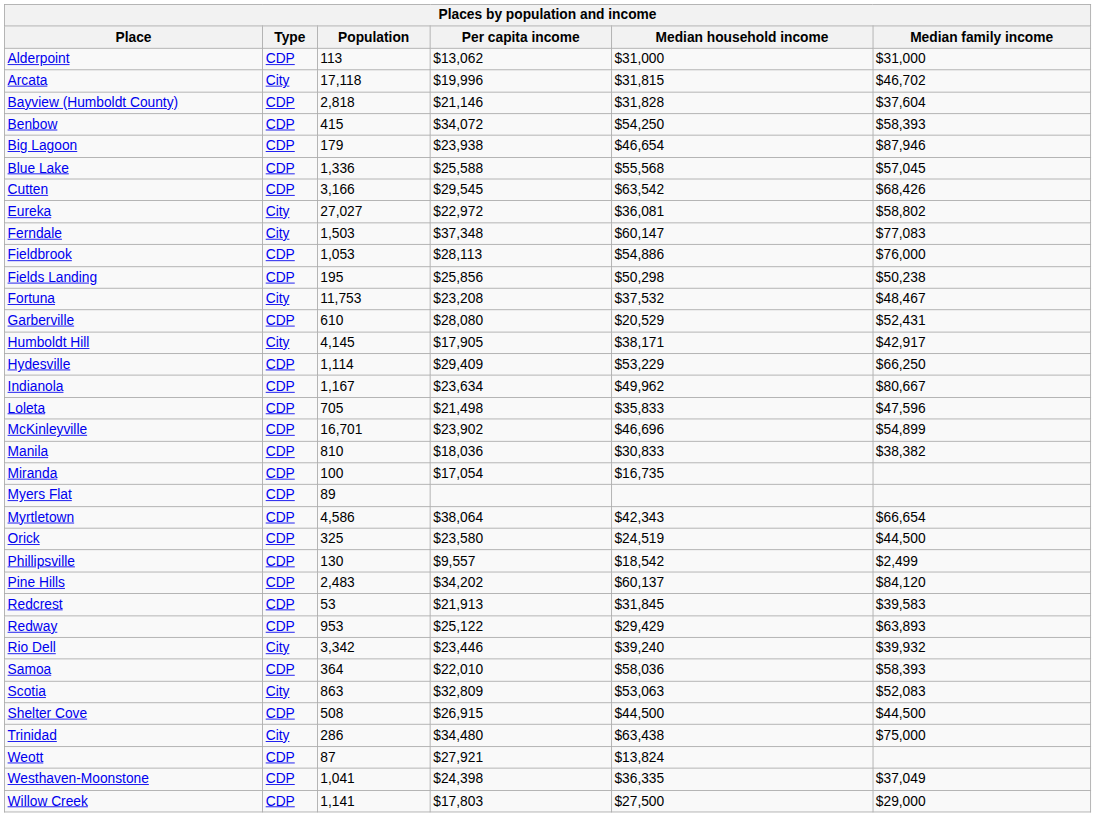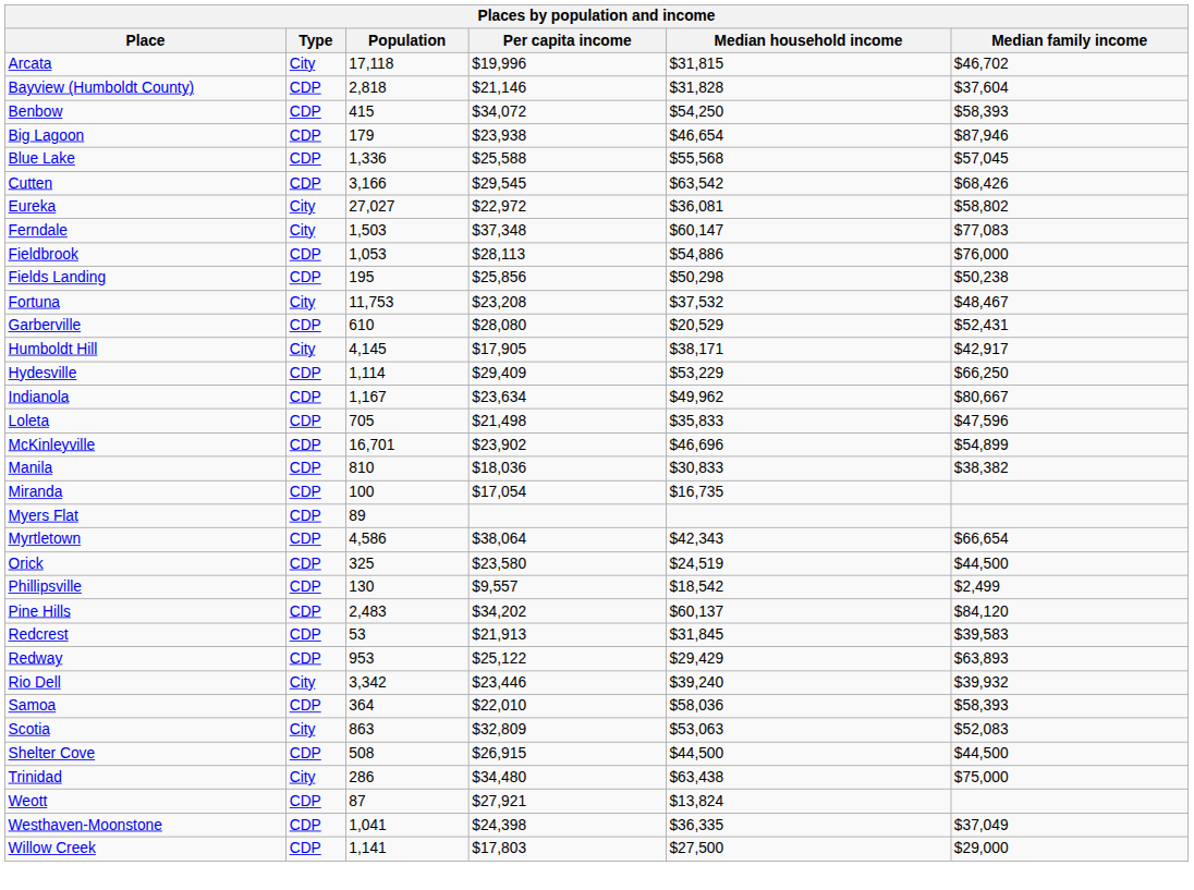 <table class="wikitable collapsible collapsed sortable" style="width: 100%;">
 <tr>
 <th colspan="6">Places by population and income</th>
 </tr>
 <tr>
 <th>Place</th>
 <th>Type</th>
 <th>Population</th>
 <th data-sort-type="currency">Per capita income</th>
 <th data-sort-type="currency">Median household income</th>
 <th data-sort-type="currency">Median family income</th>
-</tr>
-<tr>
-<td><a href='#'>Alderpoint</a></td>
-<td><a href='#'>CDP</a></td>
-<td>113</td>
-<td>$13,062</td>
-<td>$31,000</td>
-<td>$31,000</td>
 </tr>
 <tr>
 <td><a href='#'>Arcata</a></td>
 <td><a href='#'>City</a></td>
 <td>17,118</td>
 <td>$19,996</td>
 <td>$31,815</td>
 <td>$46,702</td>
 </tr>
 <tr>
 <td><a href='#'>Bayview (Humboldt County)</a></td>
 <td><a href='#'>CDP</a></td>
 <td>2,818</td>
 <td>$21,146</td>
 <td>$31,828</td>
 <td>$37,604</td>
 </tr>
 <tr>
 <td><a href='#'>Benbow</a></td>
 <td><a href='#'>CDP</a></td>
 <td>415</td>
 <td>$34,072</td>
 <td>$54,250</td>
 <td>$58,393</td>
 </tr>
 <tr>
 <td><a href='#'>Big Lagoon</a></td>
 <td><a href='#'>CDP</a></td>
 <td>179</td>
 <td>$23,938</td>
 <td>$46,654</td>
 <td>$87,946</td>
 </tr>
 <tr>
 <td><a href='#'>Blue Lake</a></td>
 <td><a href='#'>CDP</a></td>
 <td>1,336</td>
 <td>$25,588</td>
 <td>$55,568</td>
 <td>$57,045</td>
 </tr>
 <tr>
 <td><a href='#'>Cutten</a></td>
 <td><a href='#'>CDP</a></td>
 <td>3,166</td>
 <td>$29,545</td>
 <td>$63,542</td>
 <td>$68,426</td>
 </tr>
 <tr>
 <td><a href='#'>Eureka</a></td>
 <td><a href='#'>City</a></td>
 <td>27,027</td>
 <td>$22,972</td>
 <td>$36,081</td>
 <td>$58,802</td>
 </tr>
 <tr>
 <td><a href='#'>Ferndale</a></td>
 <td><a href='#'>City</a></td>
 <td>1,503</td>
 <td>$37,348</td>
 <td>$60,147</td>
 <td>$77,083</td>
 </tr>
 <tr>
 <td><a href='#'>Fieldbrook</a></td>
 <td><a href='#'>CDP</a></td>
 <td>1,053</td>
 <td>$28,113</td>
 <td>$54,886</td>
 <td>$76,000</td>
 </tr>
 <tr>
 <td><a href='#'>Fields Landing</a></td>
 <td><a href='#'>CDP</a></td>
 <td>195</td>
 <td>$25,856</td>
 <td>$50,298</td>
 <td>$50,238</td>
 </tr>
 <tr>
 <td><a href='#'>Fortuna</a></td>
 <td><a href='#'>City</a></td>
 <td>11,753</td>
 <td>$23,208</td>
 <td>$37,532</td>
 <td>$48,467</td>
 </tr>
 <tr>
 <td><a href='#'>Garberville</a></td>
 <td><a href='#'>CDP</a></td>
 <td>610</td>
 <td>$28,080</td>
 <td>$20,529</td>
 <td>$52,431</td>
 </tr>
 <tr>
 <td><a href='#'>Humboldt Hill</a></td>
 <td><a href='#'>City</a></td>
 <td>4,145</td>
 <td>$17,905</td>
 <td>$38,171</td>
 <td>$42,917</td>
 </tr>
 <tr>
 <td><a href='#'>Hydesville</a></td>
 <td><a href='#'>CDP</a></td>
 <td>1,114</td>
 <td>$29,409</td>
 <td>$53,229</td>
 <td>$66,250</td>
 </tr>
 <tr>
 <td><a href='#'>Indianola</a></td>
 <td><a href='#'>CDP</a></td>
 <td>1,167</td>
 <td>$23,634</td>
 <td>$49,962</td>
 <td>$80,667</td>
 </tr>
 <tr>
 <td><a href='#'>Loleta</a></td>
 <td><a href='#'>CDP</a></td>
 <td>705</td>
 <td>$21,498</td>
 <td>$35,833</td>
 <td>$47,596</td>
 </tr>
 <tr>
 <td><a href='#'>McKinleyville</a></td>
 <td><a href='#'>CDP</a></td>
 <td>16,701</td>
 <td>$23,902</td>
 <td>$46,696</td>
 <td>$54,899</td>
 </tr>
 <tr>
 <td><a href='#'>Manila</a></td>
 <td><a href='#'>CDP</a></td>
 <td>810</td>
 <td>$18,036</td>
 <td>$30,833</td>
 <td>$38,382</td>
 </tr>
 <tr>
 <td><a href='#'>Miranda</a></td>
 <td><a href='#'>CDP</a></td>
 <td>100</td>
 <td>$17,054</td>
 <td>$16,735</td>
 <td></td>
 </tr>
 <tr>
 <td><a href='#'>Myers Flat</a></td>
 <td><a href='#'>CDP</a></td>
 <td>89</td>
 <td></td>
 <td></td>
 <td></td>
 </tr>
 <tr>
 <td><a href='#'>Myrtletown</a></td>
 <td><a href='#'>CDP</a></td>
 <td>4,586</td>
 <td>$38,064</td>
 <td>$42,343</td>
 <td>$66,654</td>
 </tr>
 <tr>
 <td><a href='#'>Orick</a></td>
 <td><a href='#'>CDP</a></td>
 <td>325</td>
 <td>$23,580</td>
 <td>$24,519</td>
 <td>$44,500</td>
 </tr>
 <tr>
 <td><a href='#'>Phillipsville</a></td>
 <td><a href='#'>CDP</a></td>
 <td>130</td>
 <td>$9,557</td>
 <td>$18,542</td>
 <td>$2,499</td>
 </tr>
 <tr>
 <td><a href='#'>Pine Hills</a></td>
 <td><a href='#'>CDP</a></td>
 <td>2,483</td>
 <td>$34,202</td>
 <td>$60,137</td>
 <td>$84,120</td>
 </tr>
 <tr>
 <td><a href='#'>Redcrest</a></td>
 <td><a href='#'>CDP</a></td>
 <td>53</td>
 <td>$21,913</td>
 <td>$31,845</td>
 <td>$39,583</td>
 </tr>
 <tr>
 <td><a href='#'>Redway</a></td>
 <td><a href='#'>CDP</a></td>
 <td>953</td>
 <td>$25,122</td>
 <td>$29,429</td>
 <td>$63,893</td>
 </tr>
 <tr>
 <td><a href='#'>Rio Dell</a></td>
 <td><a href='#'>City</a></td>
 <td>3,342</td>
 <td>$23,446</td>
 <td>$39,240</td>
 <td>$39,932</td>
 </tr>
 <tr>
 <td><a href='#'>Samoa</a></td>
 <td><a href='#'>CDP</a></td>
 <td>364</td>
 <td>$22,010</td>
 <td>$58,036</td>
 <td>$58,393</td>
 </tr>
 <tr>
 <td><a href='#'>Scotia</a></td>
 <td><a href='#'>City</a></td>
 <td>863</td>
 <td>$32,809</td>
 <td>$53,063</td>
 <td>$52,083</td>
 </tr>
 <tr>
 <td><a href='#'>Shelter Cove</a></td>
 <td><a href='#'>CDP</a></td>
 <td>508</td>
 <td>$26,915</td>
 <td>$44,500</td>
 <td>$44,500</td>
 </tr>
 <tr>
 <td><a href='#'>Trinidad</a></td>
 <td><a href='#'>City</a></td>
 <td>286</td>
 <td>$34,480</td>
 <td>$63,438</td>
 <td>$75,000</td>
 </tr>
 <tr>
 <td><a href='#'>Weott</a></td>
 <td><a href='#'>CDP</a></td>
 <td>87</td>
 <td>$27,921</td>
 <td>$13,824</td>
 <td></td>
 </tr>
 <tr>
 <td><a href='#'>Westhaven-Moonstone</a></td>
 <td><a href='#'>CDP</a></td>
 <td>1,041</td>
 <td>$24,398</td>
 <td>$36,335</td>
 <td>$37,049</td>
 </tr>
 <tr>
 <td><a href='#'>Willow Creek</a></td>
 <td><a href='#'>CDP</a></td>
 <td>1,141</td>
 <td>$17,803</td>
 <td>$27,500</td>
 <td>$29,000</td>
 </tr>
 </table>
